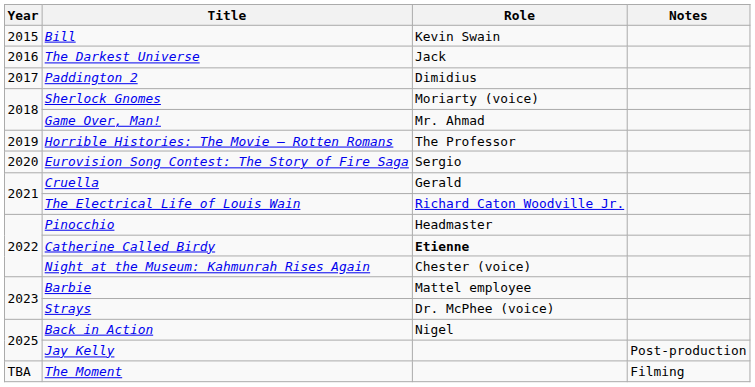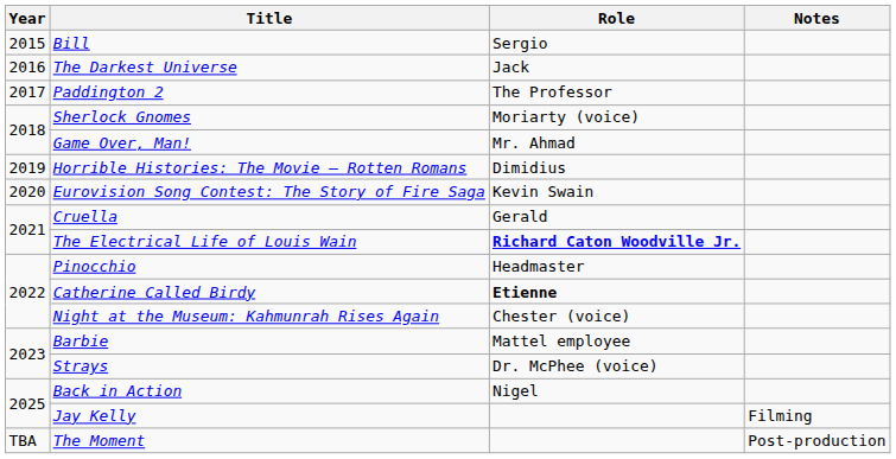 <table class="wikitable sortable">
 <tr>
 <th scope="col">Year</th>
 <th scope="col">Title</th>
 <th scope="col">Role</th>
 <th scope="col" class="unsortable">Notes</th>
 </tr>
 <tr>
 <td>2015</td>
 <td><em><a href='#'>Bill</a></em></td>
-<td>Kevin Swain</td>
+<td>Sergio</td>
 <td></td>
 </tr>
 <tr>
 <td>2016</td>
 <td><em><a href='#'>The Darkest Universe</a></em></td>
 <td>Jack</td>
 <td></td>
 </tr>
 <tr>
 <td>2017</td>
 <td><em><a href='#'>Paddington 2</a></em></td>
-<td>Dimidius</td>
+<td>The Professor</td>
 <td></td>
 </tr>
 <tr>
 <td rowspan="2">2018</td>
 <td><em><a href='#'>Sherlock Gnomes</a></em></td>
 <td>Moriarty (voice)</td>
 <td></td>
 </tr>
 <tr>
 <td><em><a href='#'>Game Over, Man!</a></em></td>
 <td>Mr. Ahmad</td>
 <td></td>
 </tr>
 <tr>
 <td>2019</td>
 <td><em><a href='#'>Horrible Histories: The Movie – Rotten Romans</a></em></td>
-<td>The Professor</td>
+<td>Dimidius</td>
 <td></td>
 </tr>
 <tr>
 <td>2020</td>
 <td><em><a href='#'>Eurovision Song Contest: The Story of Fire Saga</a></em></td>
-<td>Sergio</td>
+<td>Kevin Swain</td>
 <td></td>
 </tr>
 <tr>
 <td rowspan="2">2021</td>
 <td><em><a href='#'>Cruella</a></em></td>
 <td>Gerald</td>
 <td></td>
 </tr>
 <tr>
 <td><em><a href='#'>The Electrical Life of Louis Wain</a></em></td>
-<td><a href='#'>Richard Caton Woodville Jr.</a></td>
+<td><strong><a href='#'>Richard Caton Woodville Jr.</a></strong></td>
 <td></td>
 </tr>
 <tr>
 <td rowspan="3">2022</td>
 <td><em><a href='#'>Pinocchio</a></em></td>
 <td>Headmaster</td>
 <td></td>
 </tr>
 <tr>
 <td><em><a href='#'>Catherine Called Birdy</a></em></td>
 <td><strong>Etienne</strong></td>
 <td></td>
 </tr>
 <tr>
 <td><em><a href='#'>Night at the Museum: Kahmunrah Rises Again</a></em></td>
 <td>Chester (voice)</td>
 <td></td>
 </tr>
 <tr>
 <td rowspan="2">2023</td>
 <td><em><a href='#'>Barbie</a></em></td>
 <td>Mattel employee</td>
 <td></td>
 </tr>
 <tr>
 <td><em><a href='#'>Strays</a></em></td>
 <td>Dr. McPhee (voice)</td>
 <td></td>
 </tr>
 <tr>
 <td rowspan="2">2025</td>
 <td><em><a href='#'>Back in Action</a></em></td>
 <td>Nigel</td>
 <td></td>
 </tr>
 <tr>
 <td><em><a href='#'>Jay Kelly</a></em></td>
 <td></td>
-<td>Post-production</td>
+<td>Filming</td>
 </tr>
 <tr>
 <td>TBA</td>
 <td><em><a href='#'>The Moment</a></em></td>
 <td></td>
-<td>Filming</td>
+<td>Post-production</td>
 </tr>
 </table>
